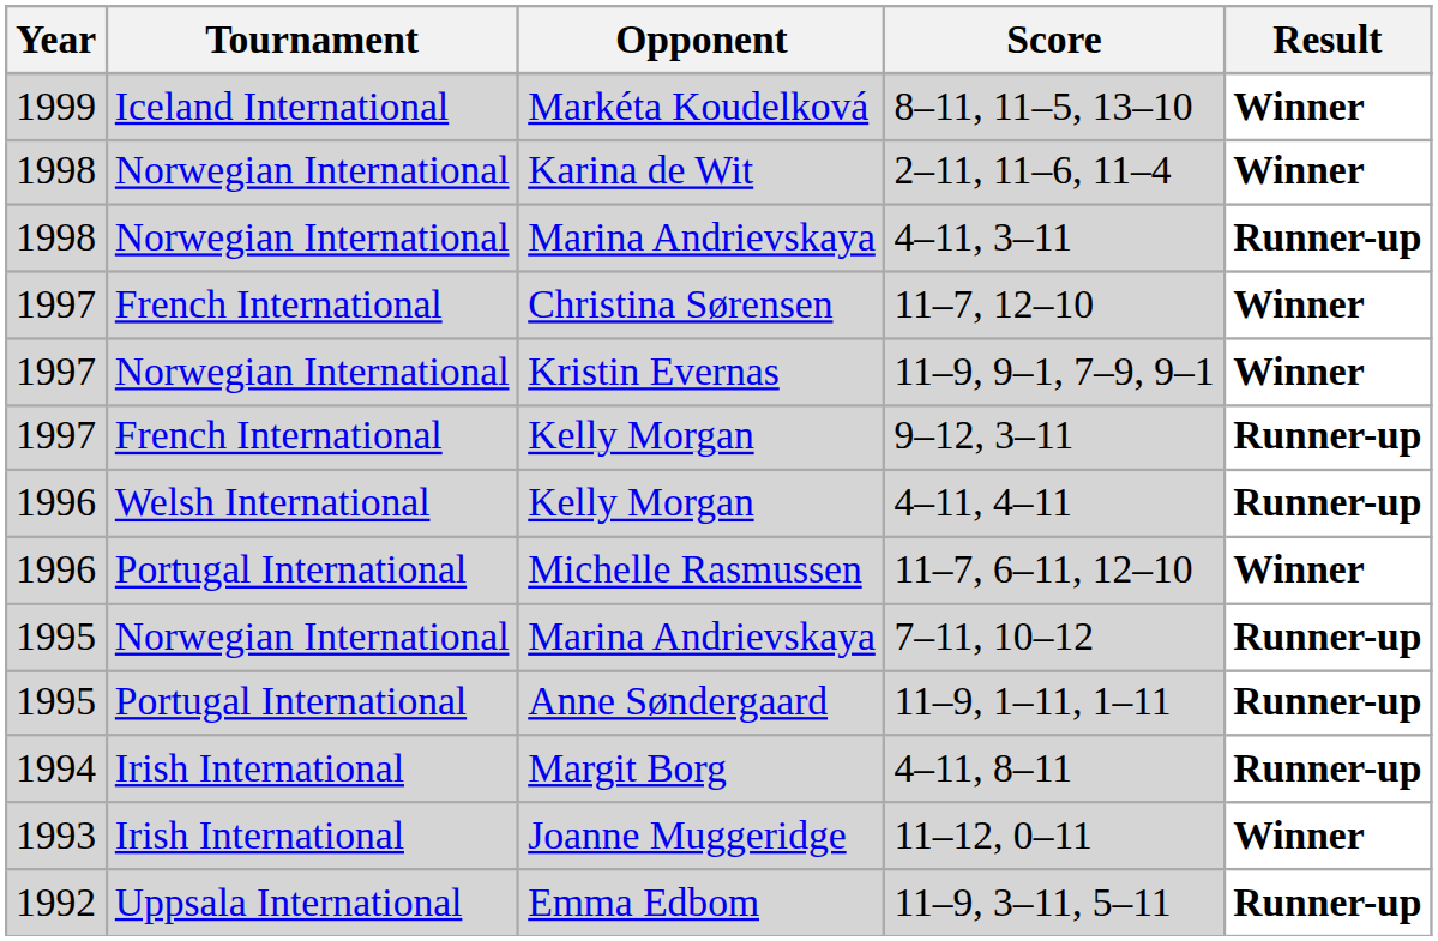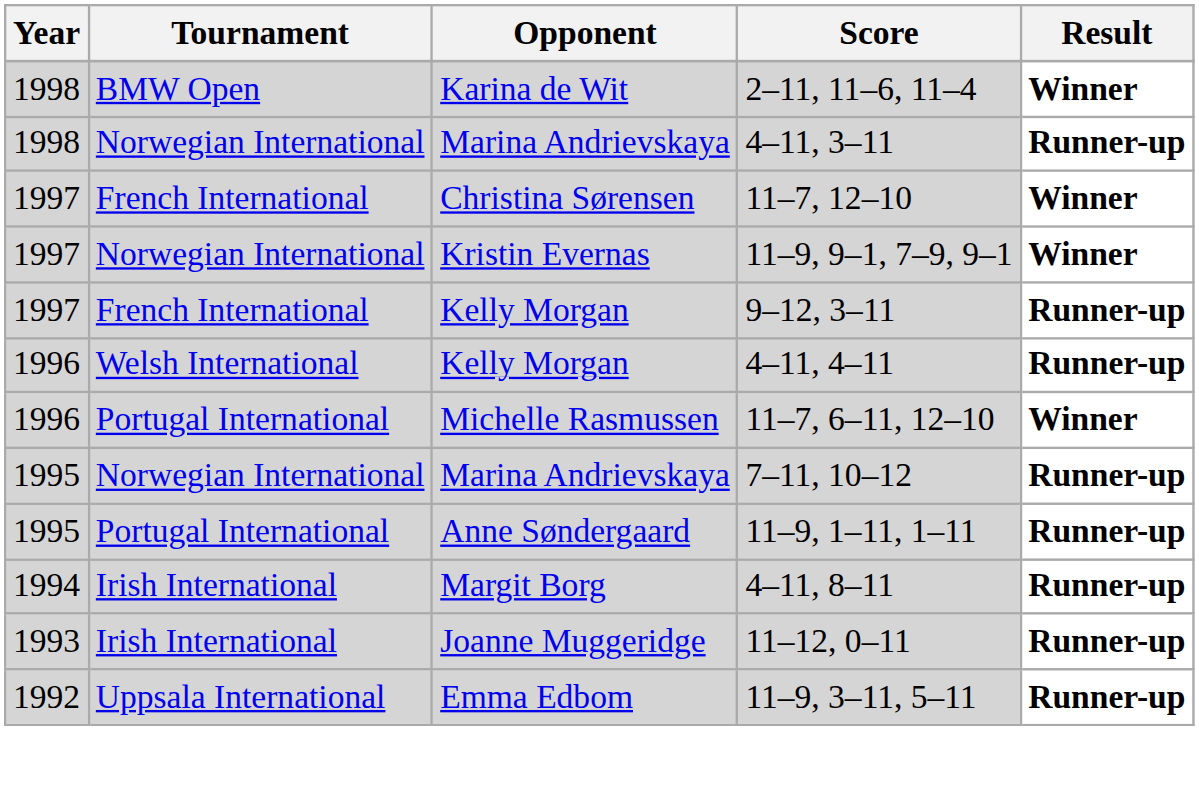 <table class="sortable wikitable" style="font-size:90%;">
 <tr>
 <th>Year</th>
 <th>Tournament</th>
 <th>Opponent</th>
 <th>Score</th>
 <th>Result</th>
 </tr>
 <tr>
 </tr>
 <tr style="background:#D5D5D5">
-<td align="center">1999</td>
-<td align="left"><a href='#'>Iceland International</a></td>
-<td align="left"> <a href='#'>Markéta Koudelková</a></td>
-<td align="left">8–11, 11–5, 13–10</td>
-<td style="text-align:left; background:white"> <strong>Winner</strong></td>
-</tr>
-<tr style="background:#D5D5D5">
 <td align="center">1998</td>
-<td align="left"><a href='#'>Norwegian International</a></td>
+<td align="left"><a href='#'>BMW Open</a></td>
 <td align="left"> <a href='#'>Karina de Wit</a></td>
 <td align="left">2–11, 11–6, 11–4</td>
 <td style="text-align:left; background:white"> <strong>Winner</strong></td>
 </tr>
 <tr style="background:#D5D5D5">
 <td align="center">1998</td>
 <td align="left"><a href='#'>Norwegian International</a></td>
 <td align="left"> <a href='#'>Marina Andrievskaya</a></td>
 <td align="left">4–11, 3–11</td>
 <td style="text-align:left; background:white"> <strong>Runner-up</strong></td>
 </tr>
 <tr style="background:#D5D5D5">
 <td align="center">1997</td>
 <td align="left"><a href='#'>French International</a></td>
 <td align="left"> <a href='#'>Christina Sørensen</a></td>
 <td align="left">11–7, 12–10</td>
 <td style="text-align:left; background:white"> <strong>Winner</strong></td>
 </tr>
 <tr style="background:#D5D5D5">
 <td align="center">1997</td>
 <td align="left"><a href='#'>Norwegian International</a></td>
 <td align="left"> <a href='#'>Kristin Evernas</a></td>
 <td align="left">11–9, 9–1, 7–9, 9–1</td>
 <td style="text-align:left; background:white"> <strong>Winner</strong></td>
 </tr>
 <tr style="background:#D5D5D5">
 <td align="center">1997</td>
 <td align="left"><a href='#'>French International</a></td>
 <td align="left"> <a href='#'>Kelly Morgan</a></td>
 <td align="left">9–12, 3–11</td>
 <td style="text-align:left; background:white"> <strong>Runner-up</strong></td>
 </tr>
 <tr style="background:#D5D5D5">
 <td align="center">1996</td>
 <td align="left"><a href='#'>Welsh International</a></td>
 <td align="left"> <a href='#'>Kelly Morgan</a></td>
 <td align="left">4–11, 4–11</td>
 <td style="text-align:left; background:white"> <strong>Runner-up</strong></td>
 </tr>
 <tr style="background:#D5D5D5">
 <td align="center">1996</td>
 <td align="left"><a href='#'>Portugal International</a></td>
 <td align="left"> <a href='#'>Michelle Rasmussen</a></td>
 <td align="left">11–7, 6–11, 12–10</td>
 <td style="text-align:left; background:white"> <strong>Winner</strong></td>
 </tr>
 <tr style="background:#D5D5D5">
 <td align="center">1995</td>
 <td align="left"><a href='#'>Norwegian International</a></td>
 <td align="left"> <a href='#'>Marina Andrievskaya</a></td>
 <td align="left">7–11, 10–12</td>
 <td style="text-align:left; background:white"> <strong>Runner-up</strong></td>
 </tr>
 <tr style="background:#D5D5D5">
 <td align="center">1995</td>
 <td align="left"><a href='#'>Portugal International</a></td>
 <td align="left"> <a href='#'>Anne Søndergaard</a></td>
 <td align="left">11–9, 1–11, 1–11</td>
 <td style="text-align:left; background:white"> <strong>Runner-up</strong></td>
 </tr>
 <tr style="background:#D5D5D5">
 <td align="center">1994</td>
 <td align="left"><a href='#'>Irish International</a></td>
 <td align="left"> <a href='#'>Margit Borg</a></td>
 <td align="left">4–11, 8–11</td>
 <td style="text-align:left; background:white"> <strong>Runner-up</strong></td>
 </tr>
 <tr style="background:#D5D5D5">
 <td align="center">1993</td>
 <td align="left"><a href='#'>Irish International</a></td>
 <td align="left"> <a href='#'>Joanne Muggeridge</a></td>
 <td align="left">11–12, 0–11</td>
-<td style="text-align:left; background:white"> <strong>Winner</strong></td>
+<td style="text-align:left; background:white"> <strong>Runner-up</strong></td>
 </tr>
 <tr style="background:#D5D5D5">
 <td align="center">1992</td>
 <td align="left"><a href='#'>Uppsala International</a></td>
 <td align="left"> <a href='#'>Emma Edbom</a></td>
 <td align="left">11–9, 3–11, 5–11</td>
 <td style="text-align:left; background:white"> <strong>Runner-up</strong></td>
 </tr>
 </table>
